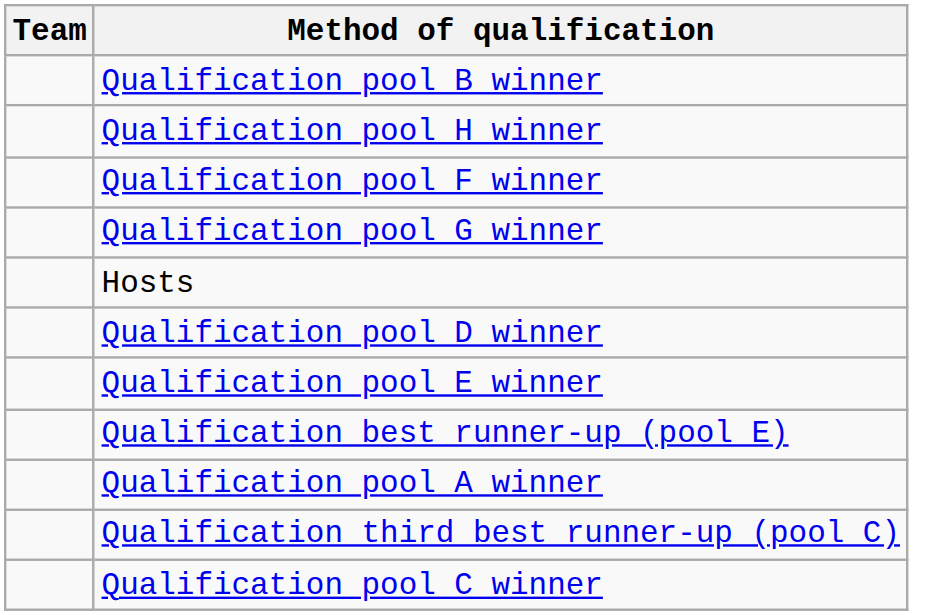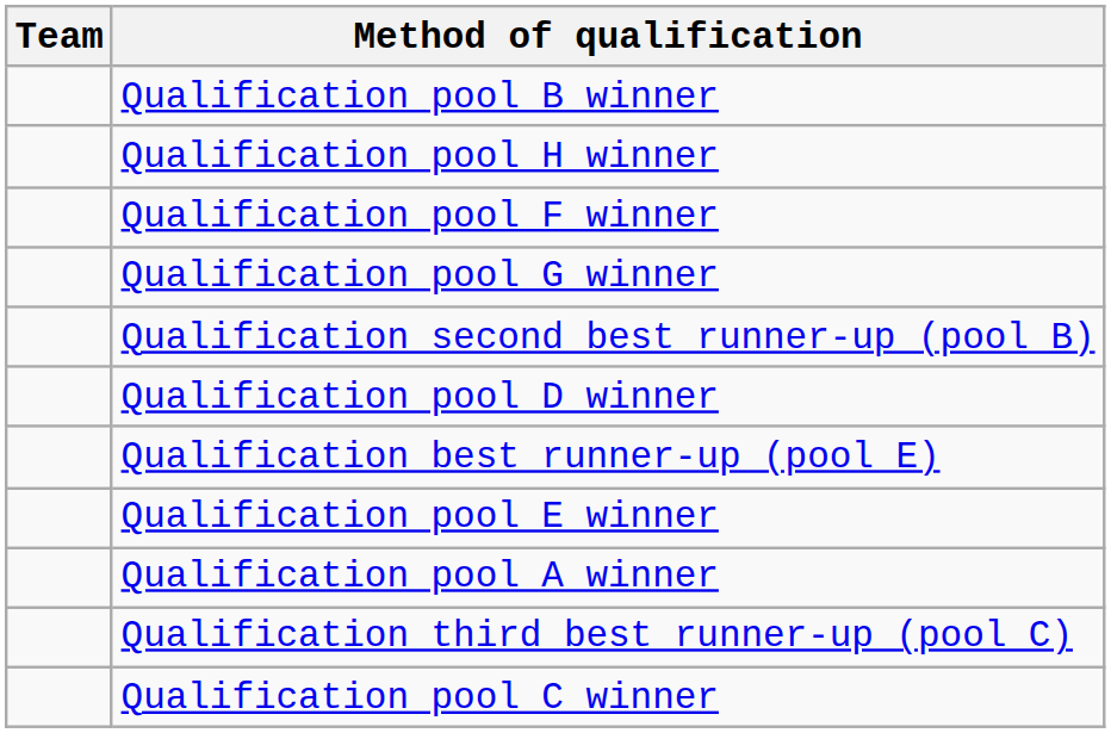 <table class="wikitable">
 <tr>
 <th>Team</th>
 <th>Method of qualification</th>
 </tr>
 <tr>
 <td></td>
 <td><a href='#'>Qualification pool B winner</a></td>
 </tr>
 <tr>
 <td></td>
 <td><a href='#'>Qualification pool H winner</a></td>
 </tr>
 <tr>
 <td></td>
 <td><a href='#'>Qualification pool F winner</a></td>
 </tr>
 <tr>
 <td></td>
 <td><a href='#'>Qualification pool G winner</a></td>
 </tr>
 <tr>
 <td></td>
-<td>Hosts</td>
+<td><a href='#'>Qualification second best runner-up (pool B)</a></td>
 </tr>
 <tr>
 <td></td>
 <td><a href='#'>Qualification pool D winner</a></td>
 </tr>
 <tr>
 <td></td>
-<td><a href='#'>Qualification pool E winner</a></td>
+<td><a href='#'>Qualification best runner-up (pool E)</a></td>
 </tr>
 <tr>
 <td></td>
-<td><a href='#'>Qualification best runner-up (pool E)</a></td>
+<td><a href='#'>Qualification pool E winner</a></td>
 </tr>
 <tr>
 <td></td>
 <td><a href='#'>Qualification pool A winner</a></td>
 </tr>
 <tr>
 <td></td>
 <td><a href='#'>Qualification third best runner-up (pool C)</a></td>
 </tr>
 <tr>
 <td></td>
 <td><a href='#'>Qualification pool C winner</a></td>
 </tr>
 </table>
